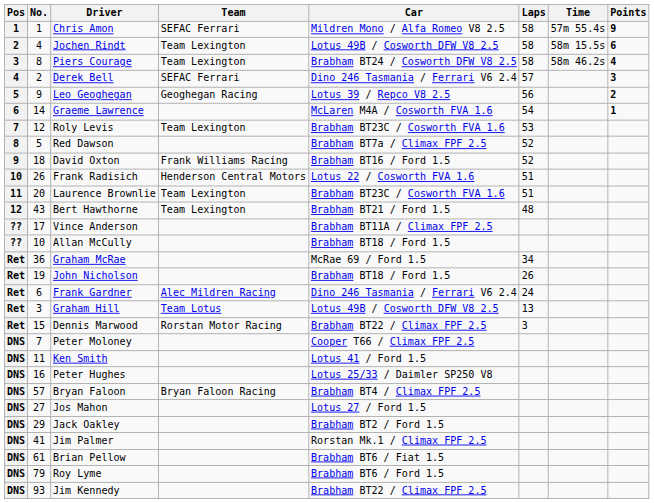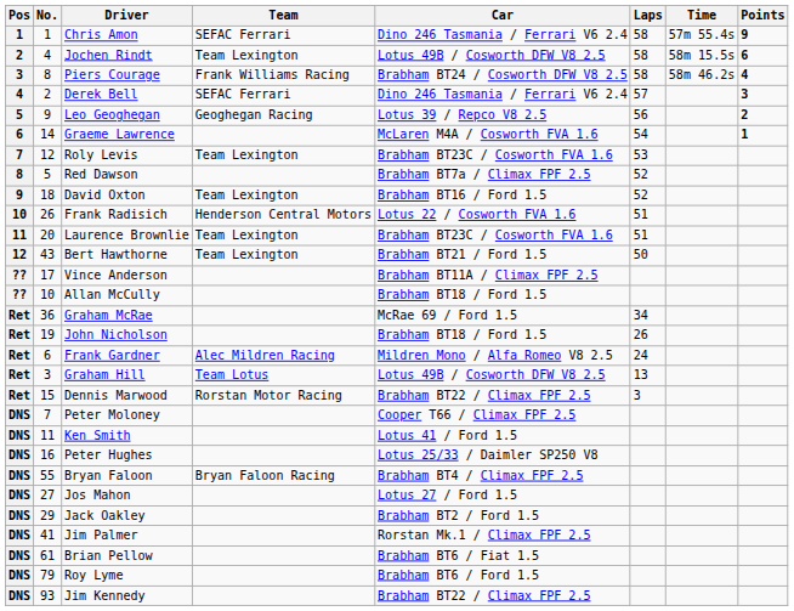 <table class="wikitable" style="font-size: 87%;">
 <tr>
 <th>Pos</th>
 <th>No.</th>
 <th>Driver</th>
 <th>Team</th>
 <th>Car</th>
 <th>Laps</th>
 <th>Time</th>
 <th>Points</th>
 </tr>
 <tr>
 <th>1</th>
 <td align="center">1</td>
 <td> <a href='#'>Chris Amon</a></td>
 <td>SEFAC Ferrari</td>
-<td><a href='#'>Mildren Mono</a> / <a href='#'>Alfa Romeo</a> V8 2.5</td>
+<td><a href='#'>Dino 246 Tasmania</a> / <a href='#'>Ferrari</a> V6 2.4</td>
 <td>58</td>
 <td>57m 55.4s</td>
 <td><strong>9</strong></td>
 </tr>
 <tr>
 <th>2</th>
 <td align="center">4</td>
 <td> <a href='#'>Jochen Rindt</a></td>
 <td>Team Lexington</td>
 <td><a href='#'>Lotus 49B</a> / <a href='#'>Cosworth DFW V8 2.5</a></td>
 <td>58</td>
 <td>58m 15.5s</td>
 <td><strong>6</strong></td>
 </tr>
 <tr>
 <th>3</th>
 <td align="center">8</td>
 <td> <a href='#'>Piers Courage</a></td>
-<td>Team Lexington</td>
+<td>Frank Williams Racing</td>
 <td><a href='#'>Brabham</a> BT24 / <a href='#'>Cosworth DFW V8 2.5</a></td>
 <td>58</td>
 <td>58m 46.2s</td>
 <td><strong>4</strong></td>
 </tr>
 <tr>
 <th>4</th>
 <td align="center">2</td>
 <td> <a href='#'>Derek Bell</a></td>
 <td>SEFAC Ferrari</td>
 <td><a href='#'>Dino 246 Tasmania</a> / <a href='#'>Ferrari</a> V6 2.4</td>
 <td>57</td>
 <td></td>
 <td><strong>3</strong></td>
 </tr>
 <tr>
 <th>5</th>
 <td align="center">9</td>
 <td> <a href='#'>Leo Geoghegan</a></td>
 <td>Geoghegan Racing</td>
 <td><a href='#'>Lotus 39</a> / <a href='#'>Repco V8 2.5</a></td>
 <td>56</td>
 <td></td>
 <td><strong>2</strong></td>
 </tr>
 <tr>
 <th>6</th>
 <td align="center">14</td>
 <td> <a href='#'>Graeme Lawrence</a></td>
 <td></td>
 <td><a href='#'>McLaren</a> M4A / <a href='#'>Cosworth FVA 1.6</a></td>
 <td>54</td>
 <td></td>
 <td><strong>1</strong></td>
 </tr>
 <tr>
 <th>7</th>
 <td align="center">12</td>
 <td> Roly Levis</td>
 <td>Team Lexington</td>
 <td><a href='#'>Brabham</a> BT23C / <a href='#'>Cosworth FVA 1.6</a></td>
 <td>53</td>
 <td></td>
 <td></td>
 </tr>
 <tr>
 <th>8</th>
 <td align="center">5</td>
 <td> Red Dawson</td>
 <td></td>
 <td><a href='#'>Brabham</a> BT7a / <a href='#'>Climax FPF 2.5</a></td>
 <td>52</td>
 <td></td>
 <td></td>
 </tr>
 <tr>
 <th>9</th>
 <td align="center">18</td>
 <td> David Oxton</td>
-<td>Frank Williams Racing</td>
+<td>Team Lexington</td>
 <td><a href='#'>Brabham</a> BT16 / Ford 1.5</td>
 <td>52</td>
 <td></td>
 <td></td>
 </tr>
 <tr>
 <th>10</th>
 <td align="center">26</td>
 <td> Frank Radisich</td>
 <td>Henderson Central Motors</td>
 <td><a href='#'>Lotus 22</a> / <a href='#'>Cosworth FVA 1.6</a></td>
 <td>51</td>
 <td></td>
 <td></td>
 </tr>
 <tr>
 <th>11</th>
 <td align="center">20</td>
 <td> Laurence Brownlie</td>
 <td>Team Lexington</td>
 <td><a href='#'>Brabham</a> BT23C / <a href='#'>Cosworth FVA 1.6</a></td>
 <td>51</td>
 <td></td>
 <td></td>
 </tr>
 <tr>
 <th>12</th>
 <td align="center">43</td>
 <td> Bert Hawthorne</td>
 <td>Team Lexington</td>
 <td><a href='#'>Brabham</a> BT21 / Ford 1.5</td>
-<td>48</td>
+<td>50</td>
 <td></td>
 <td></td>
 </tr>
 <tr>
 <th>??</th>
 <td align="center">17</td>
 <td> Vince Anderson</td>
 <td></td>
 <td><a href='#'>Brabham</a> BT11A / <a href='#'>Climax FPF 2.5</a></td>
 <td></td>
 <td></td>
 <td></td>
 </tr>
 <tr>
 <th>??</th>
 <td align="center">10</td>
 <td> Allan McCully</td>
 <td></td>
 <td><a href='#'>Brabham</a> BT18 / Ford 1.5</td>
 <td></td>
 <td></td>
 <td></td>
 </tr>
 <tr>
 <th>Ret</th>
 <td align="center">36</td>
 <td> <a href='#'>Graham McRae</a></td>
 <td></td>
 <td>McRae 69 / Ford 1.5</td>
 <td>34</td>
 <td></td>
 <td></td>
 </tr>
 <tr>
 <th>Ret</th>
 <td align="center">19</td>
 <td> <a href='#'>John Nicholson</a></td>
 <td></td>
 <td><a href='#'>Brabham</a> BT18 / Ford 1.5</td>
 <td>26</td>
 <td></td>
 <td></td>
 </tr>
 <tr>
 <th>Ret</th>
 <td align="center">6</td>
 <td> <a href='#'>Frank Gardner</a></td>
 <td><a href='#'>Alec Mildren Racing</a></td>
-<td><a href='#'>Dino 246 Tasmania</a> / <a href='#'>Ferrari</a> V6 2.4</td>
+<td><a href='#'>Mildren Mono</a> / <a href='#'>Alfa Romeo</a> V8 2.5</td>
 <td>24</td>
 <td></td>
 <td></td>
 </tr>
 <tr>
 <th>Ret</th>
 <td align="center">3</td>
 <td> <a href='#'>Graham Hill</a></td>
 <td><a href='#'>Team Lotus</a></td>
 <td><a href='#'>Lotus 49B</a> / <a href='#'>Cosworth DFW V8 2.5</a></td>
 <td>13</td>
 <td></td>
 <td></td>
 </tr>
 <tr>
 <th>Ret</th>
 <td align="center">15</td>
 <td> Dennis Marwood</td>
 <td>Rorstan Motor Racing</td>
 <td><a href='#'>Brabham</a> BT22 / <a href='#'>Climax FPF 2.5</a></td>
 <td>3</td>
 <td></td>
 <td></td>
 </tr>
 <tr>
 <th>DNS</th>
 <td align="center">7</td>
 <td> Peter Moloney</td>
 <td></td>
 <td><a href='#'>Cooper</a> T66 / <a href='#'>Climax FPF 2.5</a></td>
 <td></td>
 <td></td>
 <td></td>
 </tr>
 <tr>
 <th>DNS</th>
 <td align="center">11</td>
 <td> <a href='#'>Ken Smith</a></td>
 <td></td>
 <td><a href='#'>Lotus 41</a> / Ford 1.5</td>
 <td></td>
 <td></td>
 <td></td>
 </tr>
 <tr>
 <th>DNS</th>
 <td align="center">16</td>
 <td> Peter Hughes</td>
 <td></td>
 <td><a href='#'>Lotus 25/33</a> / Daimler SP250 V8</td>
 <td></td>
 <td></td>
 <td></td>
 </tr>
 <tr>
 <th>DNS</th>
-<td align="center">57</td>
+<td align="center">55</td>
 <td> Bryan Faloon</td>
 <td>Bryan Faloon Racing</td>
 <td><a href='#'>Brabham</a> BT4 / <a href='#'>Climax FPF 2.5</a></td>
 <td></td>
 <td></td>
 <td></td>
 </tr>
 <tr>
 <th>DNS</th>
 <td align="center">27</td>
 <td> Jos Mahon</td>
 <td></td>
 <td><a href='#'>Lotus 27</a> / Ford 1.5</td>
 <td></td>
 <td></td>
 <td></td>
 </tr>
 <tr>
 <th>DNS</th>
 <td align="center">29</td>
 <td> Jack Oakley</td>
 <td></td>
 <td><a href='#'>Brabham</a> BT2 / Ford 1.5</td>
 <td></td>
 <td></td>
 <td></td>
 </tr>
 <tr>
 <th>DNS</th>
 <td align="center">41</td>
 <td> Jim Palmer</td>
 <td></td>
 <td>Rorstan Mk.1 / <a href='#'>Climax FPF 2.5</a></td>
 <td></td>
 <td></td>
 <td></td>
 </tr>
 <tr>
 <th>DNS</th>
 <td align="center">61</td>
 <td> Brian Pellow</td>
 <td></td>
 <td><a href='#'>Brabham</a> BT6 / Fiat 1.5</td>
 <td></td>
 <td></td>
 <td></td>
 </tr>
 <tr>
 <th>DNS</th>
 <td align="center">79</td>
 <td> Roy Lyme</td>
 <td></td>
 <td><a href='#'>Brabham</a> BT6 / Ford 1.5</td>
 <td></td>
 <td></td>
 <td></td>
 </tr>
 <tr>
 <th>DNS</th>
 <td align="center">93</td>
 <td> Jim Kennedy</td>
 <td></td>
 <td><a href='#'>Brabham</a> BT22 / <a href='#'>Climax FPF 2.5</a></td>
 <td></td>
 <td></td>
 <td></td>
 </tr>
 </table>
